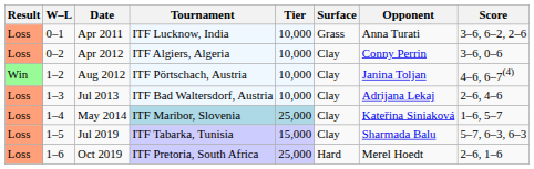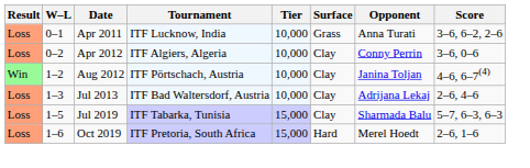 <table class="sortable wikitable" style=font-size:97%>
 <tr>
 <th>Result</th>
 <th class="unsortable">W–L</th>
 <th>Date</th>
 <th>Tournament</th>
 <th>Tier</th>
 <th>Surface</th>
 <th>Opponent</th>
 <th class="unsortable">Score</th>
 </tr>
 <tr>
 <td style="background:#ffa07a;">Loss</td>
 <td>0–1</td>
 <td>Apr 2011</td>
 <td style="background:#f0f8ff;">ITF Lucknow, India</td>
 <td style="background:#f0f8ff;">10,000</td>
 <td>Grass</td>
 <td> Anna Turati</td>
 <td>3–6, 6–2, 2–6</td>
 </tr>
 <tr>
 <td style="background:#ffa07a;">Loss</td>
 <td>0–2</td>
 <td>Apr 2012</td>
 <td style="background:#f0f8ff;">ITF Algiers, Algeria</td>
 <td style="background:#f0f8ff;">10,000</td>
 <td>Clay</td>
 <td> <a href='#'>Conny Perrin</a></td>
 <td>3–6, 0–6</td>
 </tr>
 <tr>
 <td style="background:#98fb98;">Win</td>
 <td>1–2</td>
 <td>Aug 2012</td>
 <td style="background:#f0f8ff;">ITF Pörtschach, Austria</td>
 <td style="background:#f0f8ff;">10,000</td>
 <td>Clay</td>
 <td> <a href='#'>Janina Toljan</a></td>
 <td>4–6, 6–7<sup>(4)</sup></td>
 </tr>
 <tr>
 <td style="background:#ffa07a;">Loss</td>
 <td>1–3</td>
 <td>Jul 2013</td>
 <td style="background:#f0f8ff;">ITF Bad Waltersdorf, Austria</td>
 <td style="background:#f0f8ff;">10,000</td>
 <td>Clay</td>
 <td> <a href='#'>Adrijana Lekaj</a></td>
 <td>2–6, 4–6</td>
 </tr>
 <tr>
 <td style="background:#ffa07a;">Loss</td>
-<td>1–4</td>
-<td>May 2014</td>
-<td style="background:lightblue;">ITF Maribor, Slovenia</td>
-<td style="background:lightblue;">25,000</td>
-<td>Clay</td>
-<td> <a href='#'>Kateřina Siniaková</a></td>
-<td>1–6, 5–7</td>
-</tr>
-<tr>
-<td style="background:#ffa07a;">Loss</td>
 <td>1–5</td>
 <td>Jul 2019</td>
 <td style="background:#ccf;">ITF Tabarka, Tunisia</td>
 <td style="background:#ccf;">15,000</td>
 <td>Clay</td>
 <td> <a href='#'>Sharmada Balu</a></td>
 <td>5–7, 6–3, 6–3</td>
 </tr>
 <tr>
 <td style="background:#ffa07a;">Loss</td>
 <td>1–6</td>
 <td>Oct 2019</td>
 <td style="background:#ccf;">ITF Pretoria, South Africa</td>
-<td style="background:#ccf;">25,000</td>
+<td style="background:#ccf;">15,000</td>
 <td>Hard</td>
 <td> Merel Hoedt</td>
 <td>2–6, 1–6</td>
 </tr>
 </table>
